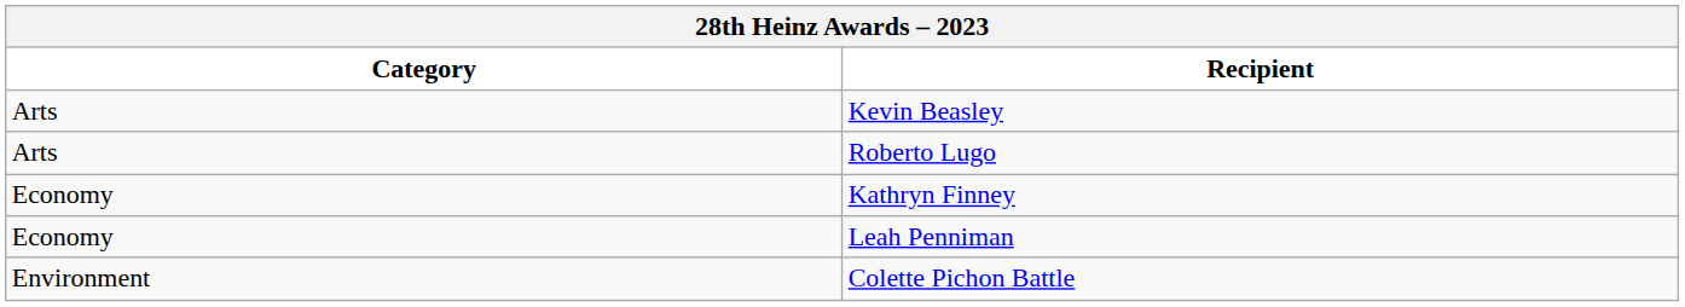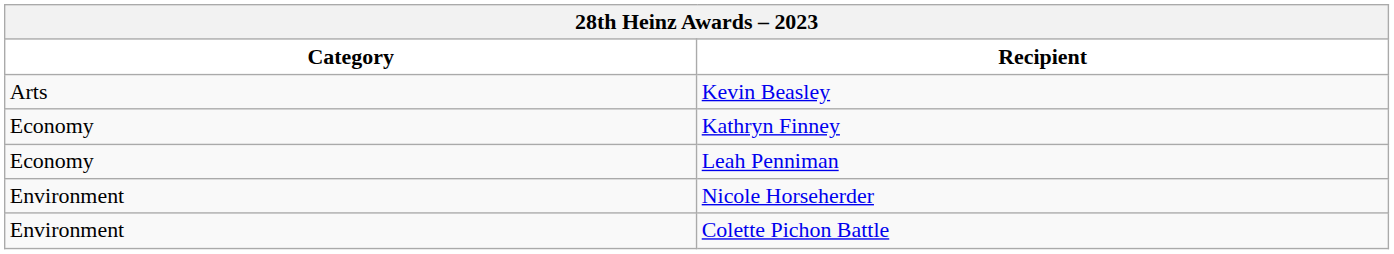 <table class="wikitable" style="width:80%; text-align:left">
 <tr>
 <th colspan="2" style="background:cream"><span>28th Heinz Awards – 2023</span></th>
 </tr>
 <tr>
 <th style="background:white; width:40%">Category</th>
 <th style="background:white; width:40%">Recipient</th>
 </tr>
 <tr>
 <td>Arts</td>
 <td><a href='#'>Kevin Beasley</a></td>
 </tr>
 <tr>
-<td>Arts</td>
-<td><a href='#'>Roberto Lugo</a></td>
-</tr>
-<tr>
 <td>Economy</td>
 <td><a href='#'>Kathryn Finney</a></td>
 </tr>
 <tr>
 <td>Economy</td>
 <td><a href='#'>Leah Penniman</a></td>
 </tr>
 <tr>
 <td>Environment</td>
+<td><a href='#'>Nicole Horseherder</a></td>
+</tr>
+<tr>
+<td>Environment</td>
 <td><a href='#'>Colette Pichon Battle</a></td>
 </tr>
 </table>
